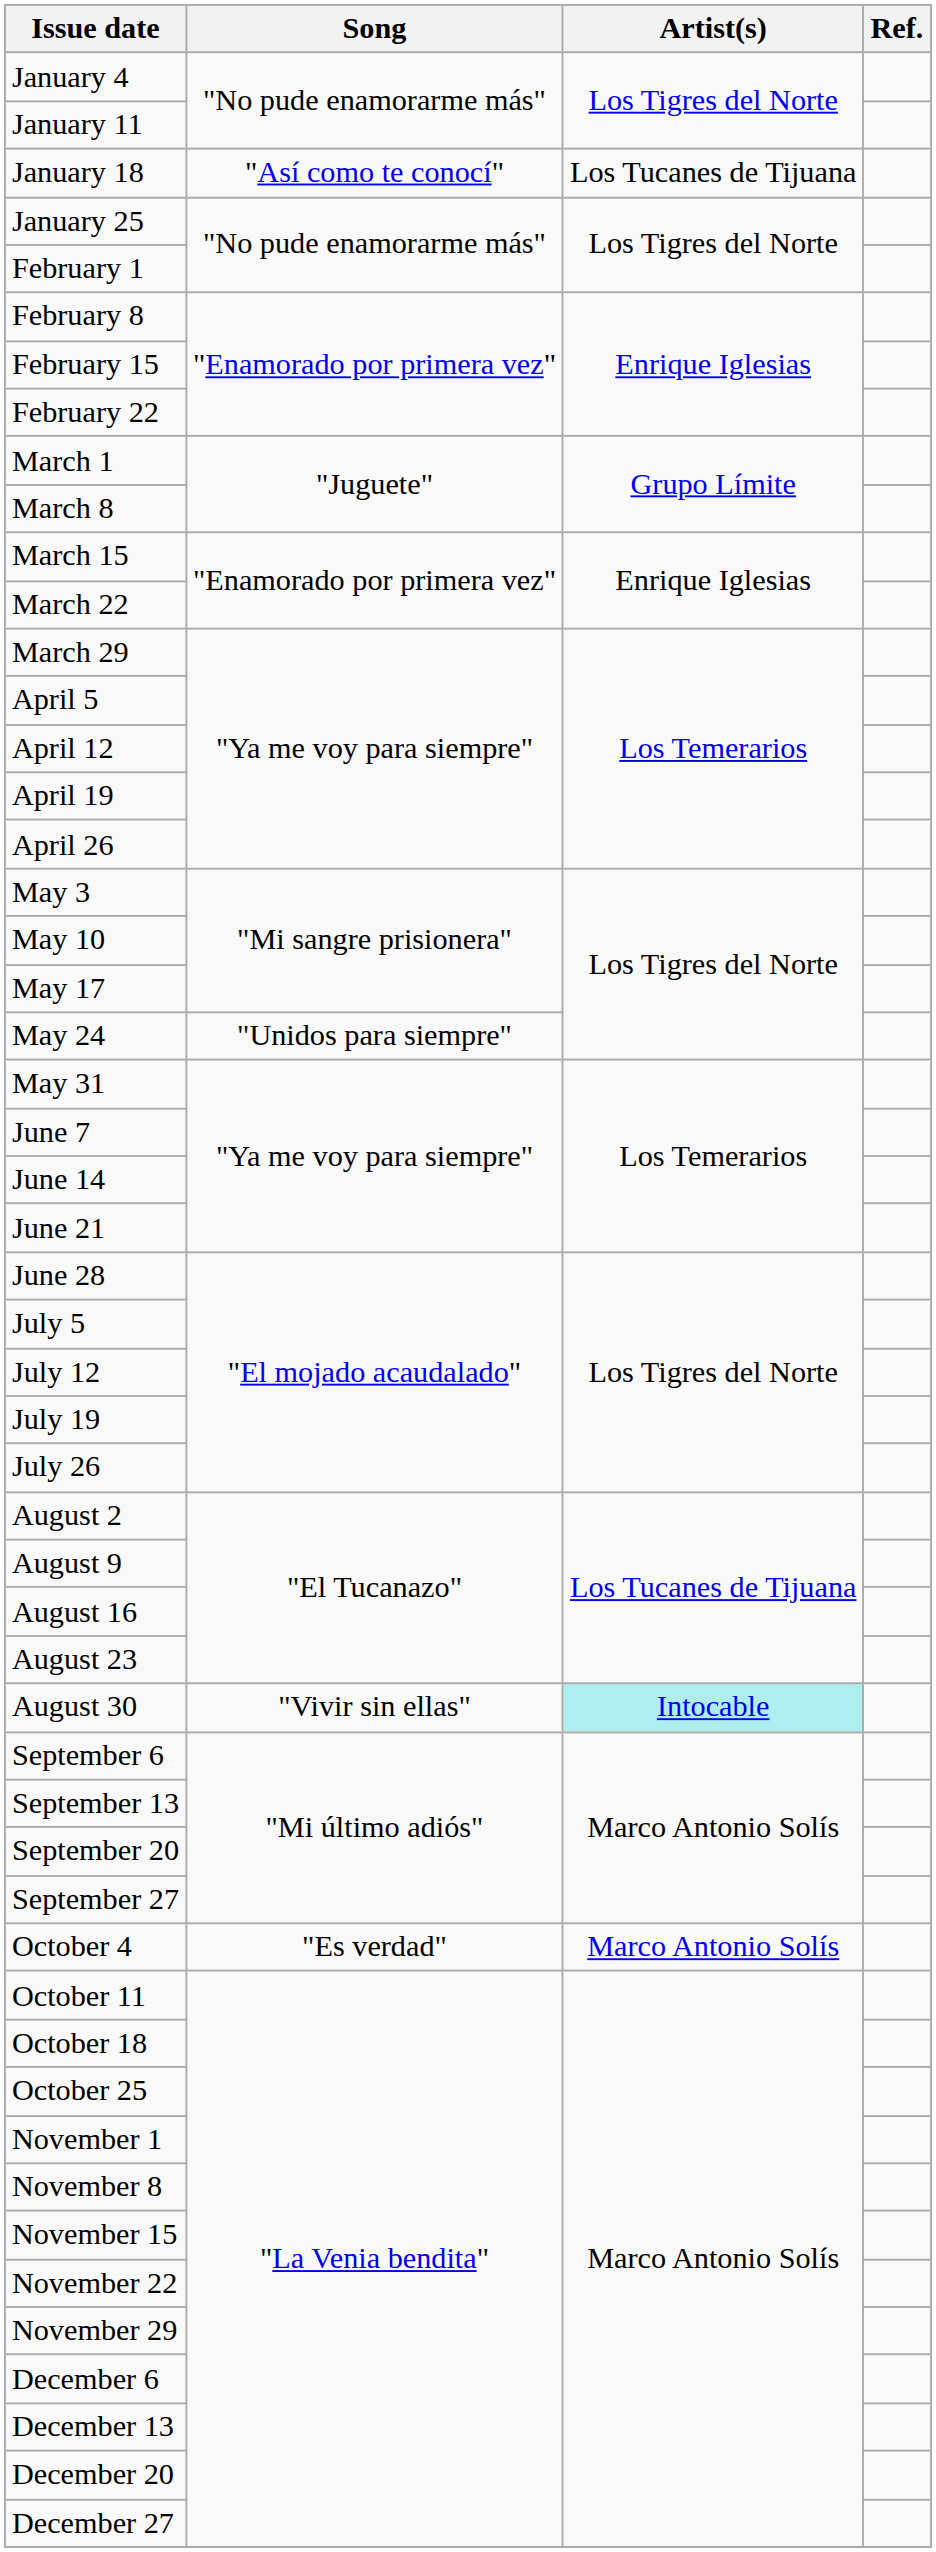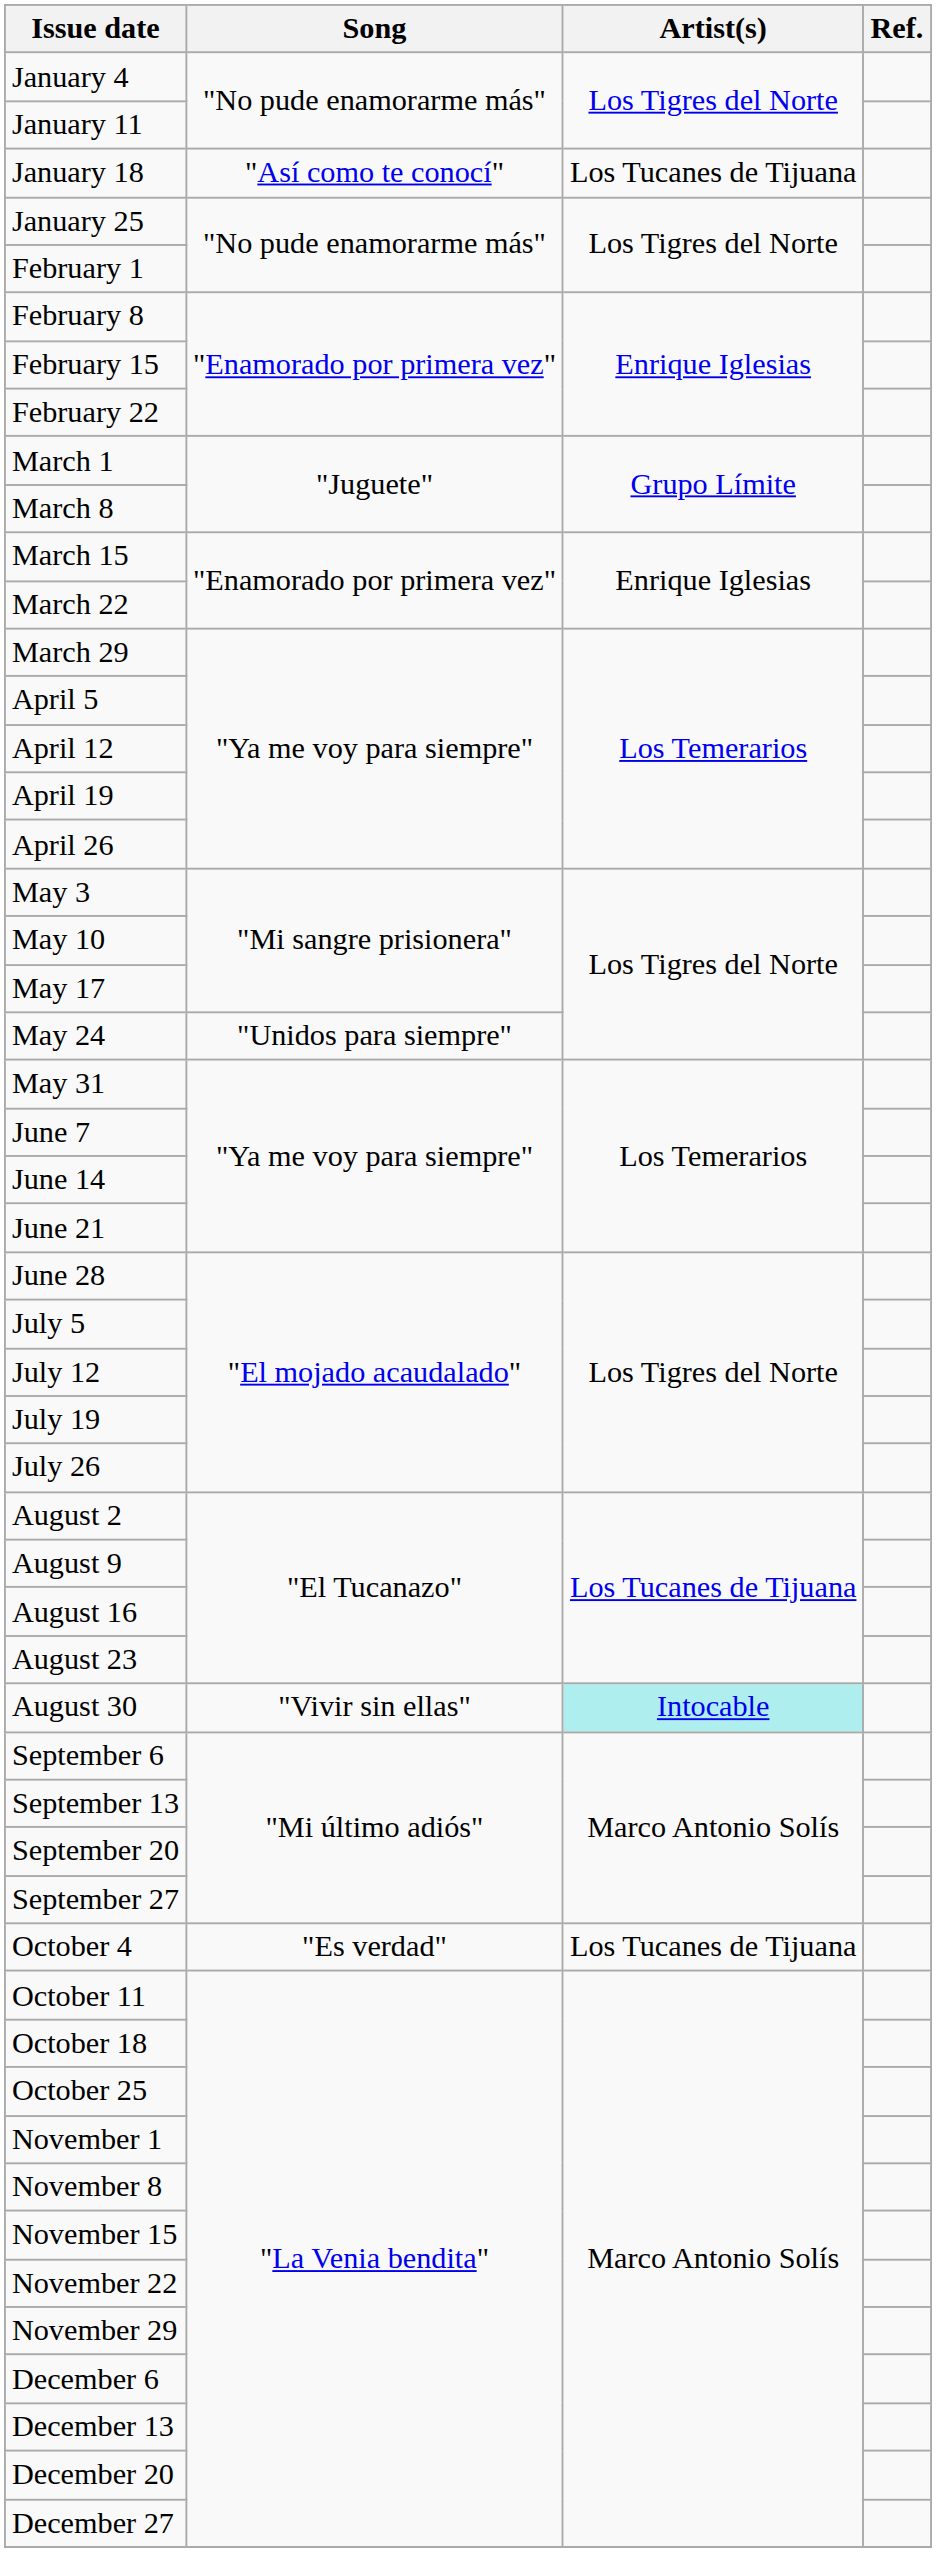 <table class="wikitable">
 <tr>
 <th>Issue date</th>
 <th>Song</th>
 <th>Artist(s)</th>
 <th>Ref.</th>
 </tr>
 <tr>
 <td>January 4</td>
 <td style="text-align: center;" rowspan="2">"No pude enamorarme más"</td>
 <td style="text-align: center;" rowspan="2"><a href='#'>Los Tigres del Norte</a></td>
 <td style="text-align: center;"></td>
 </tr>
 <tr>
 <td>January 11</td>
 <td style="text-align: center;"></td>
 </tr>
 <tr>
 <td>January 18</td>
 <td style="text-align: center;" rowspan="1">"<a href='#'>Así como te conocí</a>"</td>
 <td style="text-align: center;" rowspan="1">Los Tucanes de Tijuana</td>
 <td style="text-align: center;"></td>
 </tr>
 <tr>
 <td>January 25</td>
 <td style="text-align: center;" rowspan="2">"No pude enamorarme más"</td>
 <td style="text-align: center;" rowspan="2">Los Tigres del Norte</td>
 <td style="text-align: center;"></td>
 </tr>
 <tr>
 <td>February 1</td>
 <td style="text-align: center;"></td>
 </tr>
 <tr>
 <td>February 8</td>
 <td style="text-align: center;" rowspan="3">"<a href='#'>Enamorado por primera vez</a>"</td>
 <td style="text-align: center;" rowspan="3"><a href='#'>Enrique Iglesias</a></td>
 <td style="text-align: center;"></td>
 </tr>
 <tr>
 <td>February 15</td>
 <td style="text-align: center;"></td>
 </tr>
 <tr>
 <td>February 22</td>
 <td style="text-align: center;"></td>
 </tr>
 <tr>
 <td>March 1</td>
 <td style="text-align: center;" rowspan="2">"Juguete"</td>
 <td style="text-align: center;" rowspan="2"><a href='#'>Grupo Límite</a></td>
 <td style="text-align: center;"></td>
 </tr>
 <tr>
 <td>March 8</td>
 <td style="text-align: center;"></td>
 </tr>
 <tr>
 <td>March 15</td>
 <td style="text-align: center;" rowspan="2">"Enamorado por primera vez"</td>
 <td style="text-align: center;" rowspan="2">Enrique Iglesias</td>
 <td style="text-align: center;"></td>
 </tr>
 <tr>
 <td>March 22</td>
 <td style="text-align: center;"></td>
 </tr>
 <tr>
 <td>March 29</td>
 <td style="text-align: center;" rowspan="5">"Ya me voy para siempre"</td>
 <td style="text-align: center;" rowspan="5"><a href='#'>Los Temerarios</a></td>
 <td style="text-align: center;"></td>
 </tr>
 <tr>
 <td>April 5</td>
 <td style="text-align: center;"></td>
 </tr>
 <tr>
 <td>April 12</td>
 <td style="text-align: center;"></td>
 </tr>
 <tr>
 <td>April 19</td>
 <td style="text-align: center;"></td>
 </tr>
 <tr>
 <td>April 26</td>
 <td style="text-align: center;"></td>
 </tr>
 <tr>
 <td>May 3</td>
 <td style="text-align: center;" rowspan="3">"Mi sangre prisionera"</td>
 <td style="text-align: center;" rowspan="4">Los Tigres del Norte</td>
 <td style="text-align: center;"></td>
 </tr>
 <tr>
 <td>May 10</td>
 <td style="text-align: center;"></td>
 </tr>
 <tr>
 <td>May 17</td>
 <td style="text-align: center;"></td>
 </tr>
 <tr>
 <td>May 24</td>
 <td style="text-align: center;" rowspan="1">"Unidos para siempre"</td>
 <td style="text-align: center;"></td>
 </tr>
 <tr>
 <td>May 31</td>
 <td style="text-align: center;" rowspan="4">"Ya me voy para siempre"</td>
 <td style="text-align: center;" rowspan="4">Los Temerarios</td>
 <td style="text-align: center;"></td>
 </tr>
 <tr>
 <td>June 7</td>
 <td style="text-align: center;"></td>
 </tr>
 <tr>
 <td>June 14</td>
 <td style="text-align: center;"></td>
 </tr>
 <tr>
 <td>June 21</td>
 <td style="text-align: center;"></td>
 </tr>
 <tr>
 <td>June 28</td>
 <td style="text-align: center;" rowspan="5">"<a href='#'>El mojado acaudalado</a>"</td>
 <td style="text-align: center;" rowspan="5">Los Tigres del Norte</td>
 <td style="text-align: center;"></td>
 </tr>
 <tr>
 <td>July 5</td>
 <td style="text-align: center;"></td>
 </tr>
 <tr>
 <td>July 12</td>
 <td style="text-align: center;"></td>
 </tr>
 <tr>
 <td>July 19</td>
 <td style="text-align: center;"></td>
 </tr>
 <tr>
 <td>July 26</td>
 <td style="text-align: center;"></td>
 </tr>
 <tr>
 <td>August 2</td>
 <td style="text-align: center;" rowspan="4">"El Tucanazo"</td>
 <td style="text-align: center;" rowspan="4"><a href='#'>Los Tucanes de Tijuana</a></td>
 <td style="text-align: center;"></td>
 </tr>
 <tr>
 <td>August 9</td>
 <td style="text-align: center;"></td>
 </tr>
 <tr>
 <td>August 16</td>
 <td style="text-align: center;"></td>
 </tr>
 <tr>
 <td>August 23</td>
 <td style="text-align: center;"></td>
 </tr>
 <tr>
 <td>August 30</td>
 <td style="text-align: center;" rowspan="1">"Vivir sin ellas"</td>
 <td style="background: paleturquoise; text-align: center;" rowspan="1"><a href='#'>Intocable</a></td>
 <td style="text-align: center;"></td>
 </tr>
 <tr>
 <td>September 6</td>
 <td style="text-align: center;" rowspan="4">"Mi último adiós"</td>
 <td style="text-align: center;" rowspan="4">Marco Antonio Solís</td>
 <td style="text-align: center;"></td>
 </tr>
 <tr>
 <td>September 13</td>
 <td style="text-align: center;"></td>
 </tr>
 <tr>
 <td>September 20</td>
 <td style="text-align: center;"></td>
 </tr>
 <tr>
 <td>September 27</td>
 <td style="text-align: center;"></td>
 </tr>
 <tr>
 <td>October 4</td>
 <td style="text-align: center;" rowspan="1">"Es verdad"</td>
-<td style="text-align: center;" rowspan="1"><a href='#'>Marco Antonio Solís</a></td>
+<td style="text-align: center;" rowspan="1">Los Tucanes de Tijuana</td>
 <td style="text-align: center;"></td>
 </tr>
 <tr>
 <td>October 11</td>
 <td style="text-align: center;" rowspan="12">"<a href='#'>La Venia bendita</a>"</td>
 <td style="text-align: center;" rowspan="12">Marco Antonio Solís</td>
 <td style="text-align: center;"></td>
 </tr>
 <tr>
 <td>October 18</td>
 <td style="text-align: center;"></td>
 </tr>
 <tr>
 <td>October 25</td>
 <td style="text-align: center;"></td>
 </tr>
 <tr>
 <td>November 1</td>
 <td style="text-align: center;"></td>
 </tr>
 <tr>
 <td>November 8</td>
 <td style="text-align: center;"></td>
 </tr>
 <tr>
 <td>November 15</td>
 <td style="text-align: center;"></td>
 </tr>
 <tr>
 <td>November 22</td>
 <td style="text-align: center;"></td>
 </tr>
 <tr>
 <td>November 29</td>
 <td style="text-align: center;"></td>
 </tr>
 <tr>
 <td>December 6</td>
 <td style="text-align: center;"></td>
 </tr>
 <tr>
 <td>December 13</td>
 <td style="text-align: center;"></td>
 </tr>
 <tr>
 <td>December 20</td>
 <td style="text-align: center;"></td>
 </tr>
 <tr>
 <td>December 27</td>
 <td style="text-align: center;"></td>
 </tr>
 <tr>
 </tr>
 </table>
